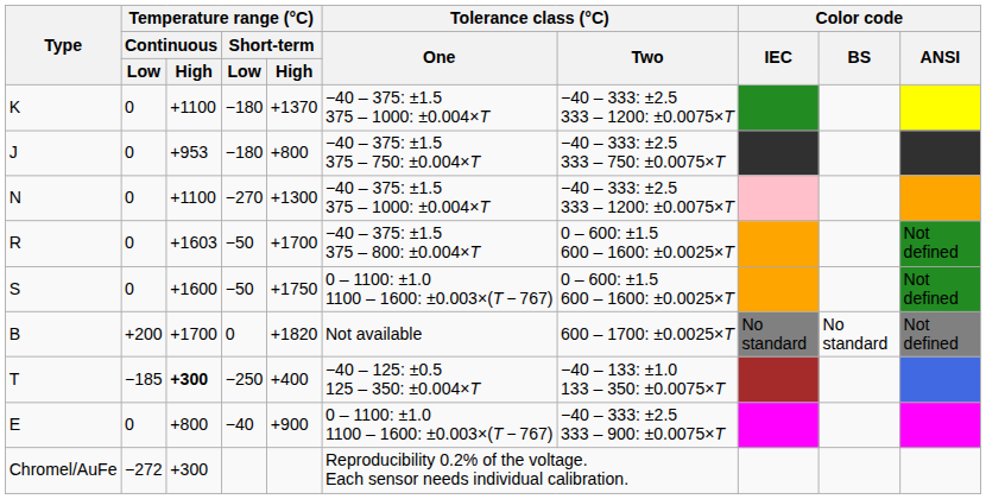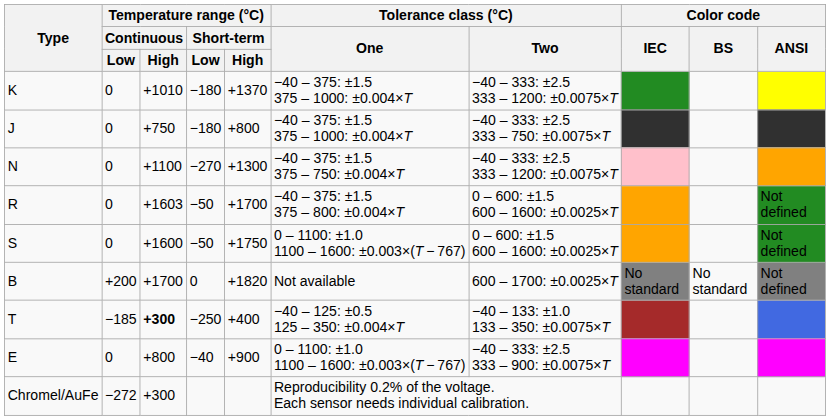 <table class="wikitable sortable">
 <tr>
 <th rowspan="3">Type</th>
 <th colspan="4">Temperature range (°C)</th>
 <th colspan="2" class="unsortable">Tolerance class (°C)</th>
 <th colspan="3" class="unsortable">Color code</th>
 </tr>
 <tr>
 <th colspan="2">Continuous</th>
 <th colspan="2">Short-term</th>
 <th rowspan="2" class="unsortable">One</th>
 <th rowspan="2" class="unsortable">Two</th>
 <th rowspan="2" class="unsortable" width="70">IEC</th>
 <th rowspan="2" class="unsortable" width="70">BS</th>
 <th rowspan="2" class="unsortable" width="70">ANSI</th>
 </tr>
 <tr>
 <th data-sort-type="number">Low</th>
 <th data-sort-type="number">High</th>
 <th data-sort-type="number">Low</th>
 <th data-sort-type="number">High</th>
 </tr>
 <tr>
 <td>K</td>
 <td>0</td>
-<td>+1100</td>
+<td>+1010</td>
 <td>−180</td>
 <td>+1370</td>
 <td>−40 – 375: ±1.5<br>375 – 1000: ±0.004×<em>T</em></td>
 <td>−40 – 333: ±2.5<br>333 – 1200: ±0.0075×<em>T</em></td>
 <td style="background: ForestGreen; color: green;"></td>
 <td></td>
 <td style="background: yellow;"></td>
 </tr>
 <tr>
 <td>J</td>
 <td>0</td>
-<td>+953</td>
+<td>+750</td>
 <td>−180</td>
 <td>+800</td>
-<td>−40 – 375: ±1.5<br>375 – 750: ±0.004×<em>T</em></td>
+<td>−40 – 375: ±1.5<br>375 – 1000: ±0.004×<em>T</em></td>
 <td>−40 – 333: ±2.5<br>333 – 750: ±0.0075×<em>T</em></td>
 <td style="background: #303030; color: black;"></td>
 <td></td>
 <td style="background: #303030; color: black;"></td>
 </tr>
 <tr>
 <td>N</td>
 <td>0</td>
 <td>+1100</td>
 <td>−270</td>
 <td>+1300</td>
-<td>−40 – 375: ±1.5<br>375 – 1000: ±0.004×<em>T</em></td>
+<td>−40 – 375: ±1.5<br>375 – 750: ±0.004×<em>T</em></td>
 <td>−40 – 333: ±2.5<br>333 – 1200: ±0.0075×<em>T</em></td>
 <td style="background: pink;"></td>
 <td></td>
 <td style="background: orange;"></td>
 </tr>
 <tr>
 <td>R</td>
 <td>0</td>
 <td>+1603</td>
 <td>−50</td>
 <td>+1700</td>
 <td>−40 – 375: ±1.5<br>375 – 800: ±0.004×<em>T</em></td>
 <td>0 – 600: ±1.5<br>600 – 1600: ±0.0025×<em>T</em></td>
 <td style="background: orange;"></td>
 <td></td>
 <td style="background: ForestGreen;">Not defined</td>
 </tr>
 <tr>
 <td>S</td>
 <td>0</td>
 <td>+1600</td>
 <td>−50</td>
 <td>+1750</td>
 <td>0 – 1100: ±1.0<br>1100 – 1600: ±0.003×(<em>T</em> − 767)</td>
 <td>0 – 600: ±1.5<br>600 – 1600: ±0.0025×<em>T</em></td>
 <td style="background: orange;"></td>
 <td></td>
 <td style="background: ForestGreen;">Not defined</td>
 </tr>
 <tr>
 <td>B</td>
 <td>+200</td>
 <td>+1700</td>
 <td>0</td>
 <td>+1820</td>
 <td>Not available</td>
 <td>600 – 1700: ±0.0025×<em>T</em></td>
 <td style="background: grey;">No standard</td>
 <td>No standard</td>
 <td style="background: grey;">Not defined</td>
 </tr>
 <tr>
 <td>T</td>
 <td>−185</td>
 <td><strong>+300</strong></td>
 <td>−250</td>
 <td>+400</td>
 <td>−40 – 125: ±0.5<br>125 – 350: ±0.004×<em>T</em></td>
 <td>−40 – 133: ±1.0<br>133 – 350: ±0.0075×<em>T</em></td>
 <td style="background: brown;"></td>
 <td></td>
 <td style="background: RoyalBlue;"></td>
 </tr>
 <tr>
 <td>E</td>
 <td>0</td>
 <td>+800</td>
 <td>−40</td>
 <td>+900</td>
 <td>0 – 1100: ±1.0<br>1100 – 1600: ±0.003×(<em>T</em> − 767)</td>
 <td>−40 – 333: ±2.5<br>333 – 900: ±0.0075×<em>T</em></td>
 <td style="background: Fuchsia;"></td>
 <td></td>
 <td style="background: Fuchsia;"></td>
 </tr>
 <tr>
 <td>Chromel/AuFe</td>
 <td>−272</td>
 <td>+300</td>
 <td></td>
 <td></td>
 <td colspan=2>Reproducibility 0.2% of the voltage.<br>Each sensor needs individual calibration.</td>
 <td></td>
 <td></td>
 <td></td>
 </tr>
 </table>
